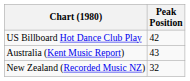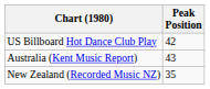 <table class="wikitable sortable">
 <tr>
 <th>Chart (1980)</th>
 <th>Peak<br>Position</th>
 </tr>
 <tr>
 <td>US Billboard <a href='#'>Hot Dance Club Play</a></td>
 <td>42</td>
 </tr>
 <tr>
 <td>Australia (<a href='#'>Kent Music Report</a>)</td>
 <td>43</td>
 </tr>
 <tr>
 <td>New Zealand (<a href='#'>Recorded Music NZ</a>)</td>
-<td>32</td>
+<td>35</td>
 </tr>
 </table>
